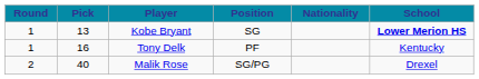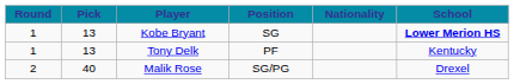 <table class="wikitable sortable sortable">
 <tr>
 <th style="background:#048BA6; color:#323290" width="10%">Round</th>
 <th style="background:#048BA6; color:#323290" width="10%">Pick</th>
 <th style="background:#048BA6; color:#323290" width="20%">Player</th>
 <th style="background:#048BA6; color:#323290" width="15%">Position</th>
 <th style="background:#048BA6; color:#323290" width="15%">Nationality</th>
 <th style="background:#048BA6; color:#323290" width="20%">School</th>
 </tr>
 <tr style="text-align: center">
 <td>1</td>
 <td>13</td>
 <td><a href='#'>Kobe Bryant</a></td>
 <td>SG</td>
 <td></td>
 <td><strong><a href='#'>Lower Merion HS</a></strong></td>
 </tr>
 <tr style="text-align: center">
 <td>1</td>
-<td>16</td>
+<td>13</td>
 <td><a href='#'>Tony Delk</a></td>
 <td>PF</td>
 <td></td>
 <td><a href='#'>Kentucky</a></td>
 </tr>
 <tr style="text-align: center">
 <td>2</td>
 <td>40</td>
 <td><a href='#'>Malik Rose</a></td>
 <td>SG/PG</td>
 <td></td>
 <td><a href='#'>Drexel</a></td>
 </tr>
 </table>
